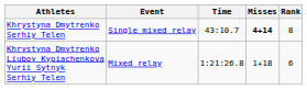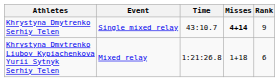 <table class="wikitable" style="font-size:90%">
 <tr>
 <th>Athletes</th>
 <th>Event</th>
 <th>Time</th>
 <th>Misses</th>
 <th>Rank</th>
 </tr>
 <tr align=center>
 <td align=left><a href='#'>Khrystyna Dmytrenko</a><br><a href='#'>Serhiy Telen</a></td>
 <td align=left><a href='#'>Single mixed relay</a></td>
 <td>43:10.7</td>
 <td><strong>4+14</strong></td>
-<td>8</td>
+<td>9</td>
 </tr>
 <tr align=center>
 <td align=left><a href='#'>Khrystyna Dmytrenko</a><br><a href='#'>Liuboy Kypiachenkova</a><br><a href='#'>Yurii Sytnyk</a><br><a href='#'>Serhiy Telen</a></td>
 <td align=left><a href='#'>Mixed relay</a></td>
 <td>1:21:26.8</td>
 <td>1+18</td>
 <td>6</td>
 </tr>
 </table>
